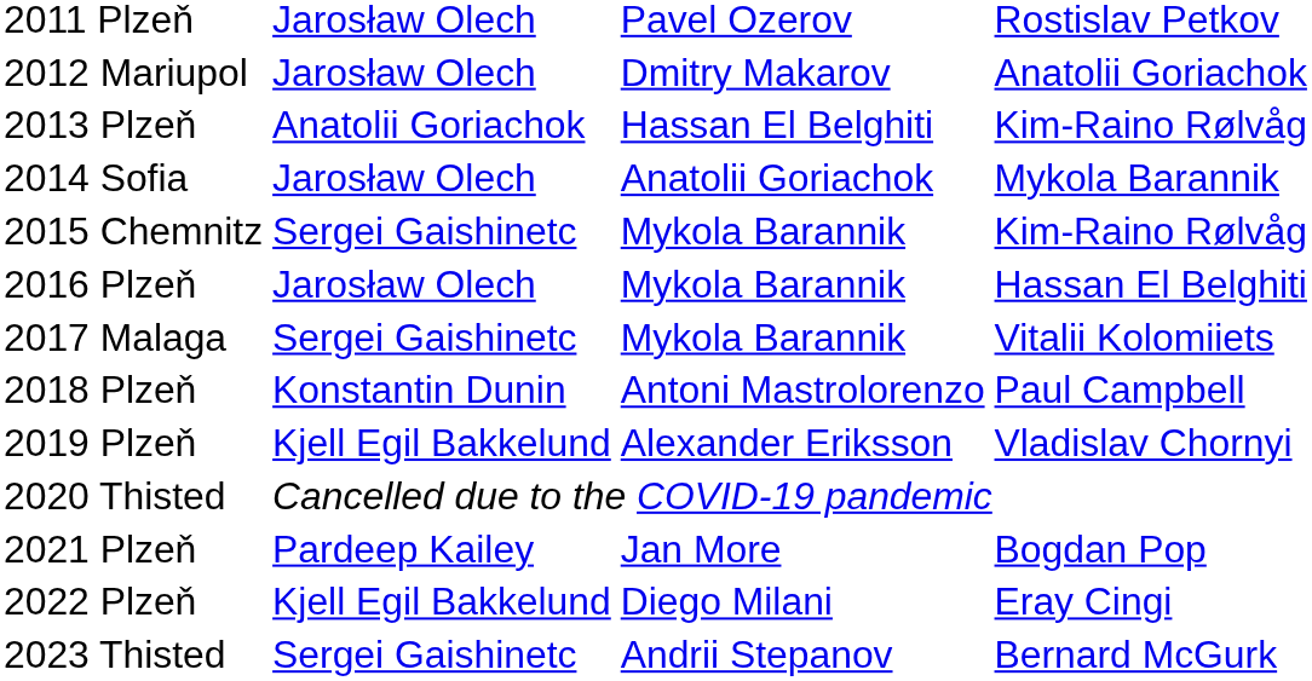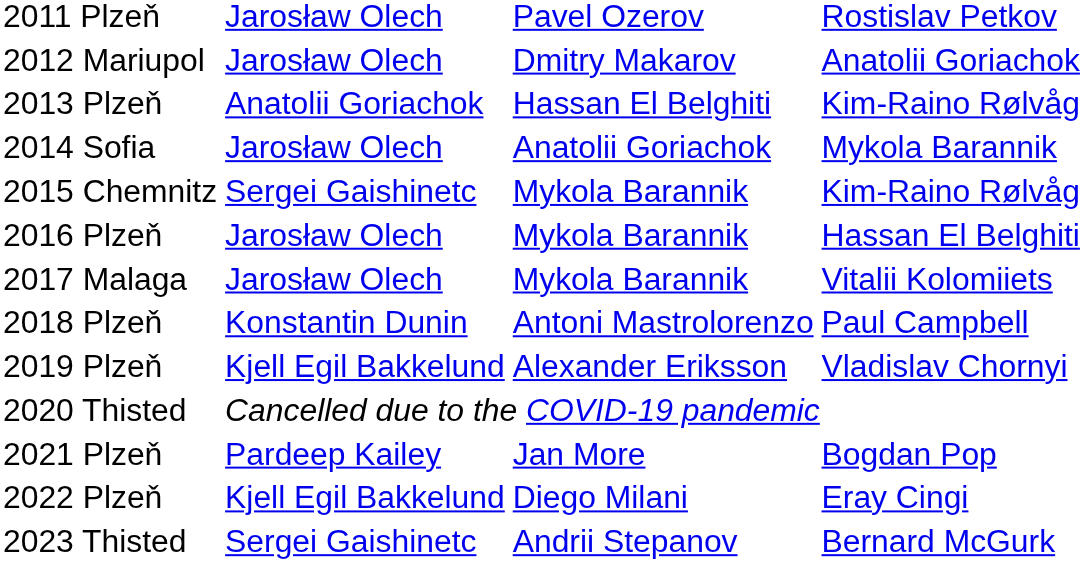 <table>
 <tr>
 <td>2011 Plzeň</td>
 <td> <a href='#'>Jarosław Olech</a></td>
 <td> <a href='#'>Pavel Ozerov</a></td>
 <td> <a href='#'>Rostislav Petkov</a></td>
 </tr>
 <tr>
 <td>2012 Mariupol</td>
 <td> <a href='#'>Jarosław Olech</a></td>
 <td> <a href='#'>Dmitry Makarov</a></td>
 <td> <a href='#'>Anatolii Goriachok</a></td>
 </tr>
 <tr>
 <td>2013 Plzeň</td>
 <td> <a href='#'>Anatolii Goriachok</a></td>
 <td> <a href='#'>Hassan El Belghiti</a></td>
 <td> <a href='#'>Kim-Raino Rølvåg</a></td>
 </tr>
 <tr>
 <td>2014 Sofia</td>
 <td> <a href='#'>Jarosław Olech</a></td>
 <td> <a href='#'>Anatolii Goriachok</a></td>
 <td> <a href='#'>Mykola Barannik</a></td>
 </tr>
 <tr>
 <td>2015 Chemnitz</td>
 <td> <a href='#'>Sergei Gaishinetc</a></td>
 <td> <a href='#'>Mykola Barannik</a></td>
 <td> <a href='#'>Kim-Raino Rølvåg</a></td>
 </tr>
 <tr>
 <td>2016 Plzeň</td>
 <td> <a href='#'>Jarosław Olech</a></td>
 <td> <a href='#'>Mykola Barannik</a></td>
 <td> <a href='#'>Hassan El Belghiti</a></td>
 </tr>
 <tr>
 <td>2017 Malaga</td>
-<td> <a href='#'>Sergei Gaishinetc</a></td>
+<td> <a href='#'>Jarosław Olech</a></td>
 <td> <a href='#'>Mykola Barannik</a></td>
 <td> <a href='#'>Vitalii Kolomiiets</a></td>
 </tr>
 <tr>
 <td>2018 Plzeň</td>
 <td> <a href='#'>Konstantin Dunin</a></td>
 <td> <a href='#'>Antoni Mastrolorenzo</a></td>
 <td> <a href='#'>Paul Campbell</a></td>
 </tr>
 <tr>
 <td>2019 Plzeň</td>
 <td> <a href='#'>Kjell Egil Bakkelund</a></td>
 <td> <a href='#'>Alexander Eriksson</a></td>
 <td> <a href='#'>Vladislav Chornyi</a></td>
 </tr>
 <tr>
 <td>2020 Thisted</td>
 <td colspan=3><em>Cancelled due to the <a href='#'>COVID-19 pandemic</a></em></td>
 </tr>
 <tr>
 <td>2021 Plzeň</td>
 <td> <a href='#'>Pardeep Kailey</a></td>
 <td> <a href='#'>Jan More</a></td>
 <td> <a href='#'>Bogdan Pop</a></td>
 </tr>
 <tr>
 <td>2022 Plzeň</td>
 <td> <a href='#'>Kjell Egil Bakkelund</a></td>
 <td> <a href='#'>Diego Milani</a></td>
 <td> <a href='#'>Eray Cingi</a></td>
 </tr>
 <tr>
 <td>2023 Thisted</td>
 <td> <a href='#'>Sergei Gaishinetc</a></td>
 <td> <a href='#'>Andrii Stepanov</a></td>
 <td> <a href='#'>Bernard McGurk</a></td>
 </tr>
 </table>
